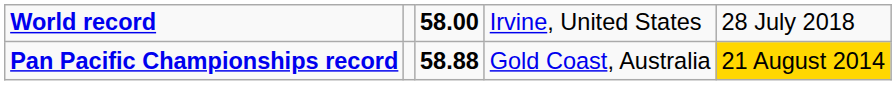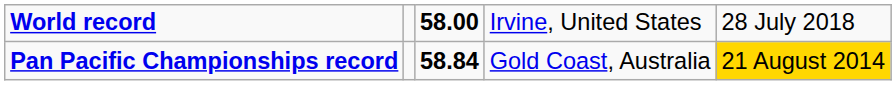 <table class="wikitable">
 <tr>
 <td><strong><a href='#'>World record</a></strong></td>
 <td></td>
 <td><strong>58.00</strong></td>
 <td><a href='#'>Irvine</a>, United States</td>
 <td>28 July 2018</td>
 </tr>
 <tr>
 <td><strong><a href='#'>Pan Pacific Championships record</a></strong></td>
 <td></td>
-<td><strong>58.88</strong></td>
+<td><strong>58.84</strong></td>
 <td><a href='#'>Gold Coast</a>, Australia</td>
 <td style="background: gold;">21 August 2014</td>
 </tr>
 </table>
